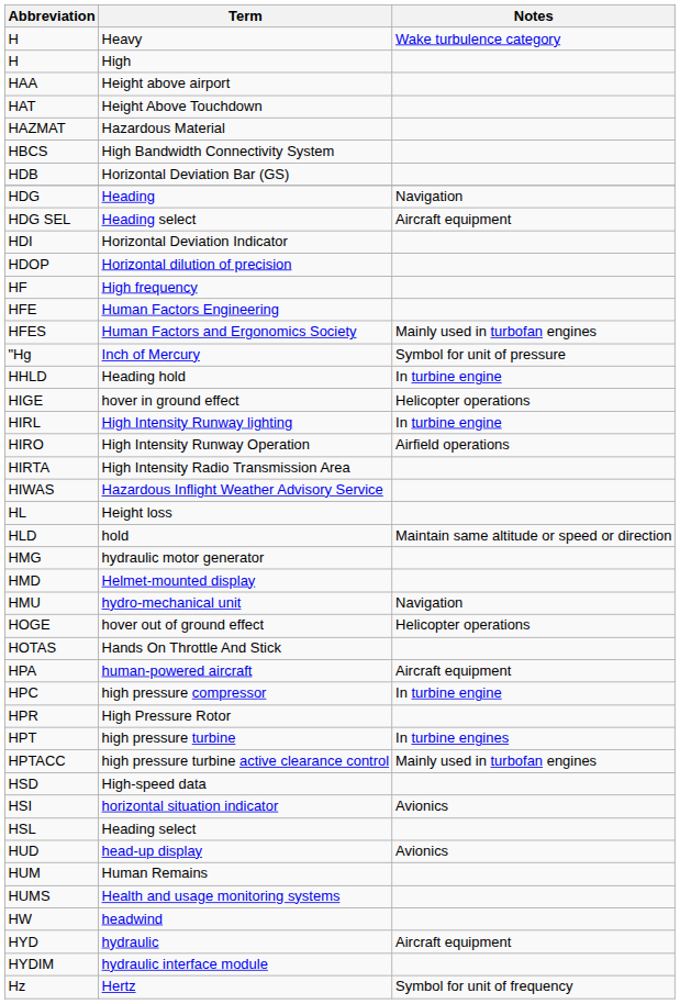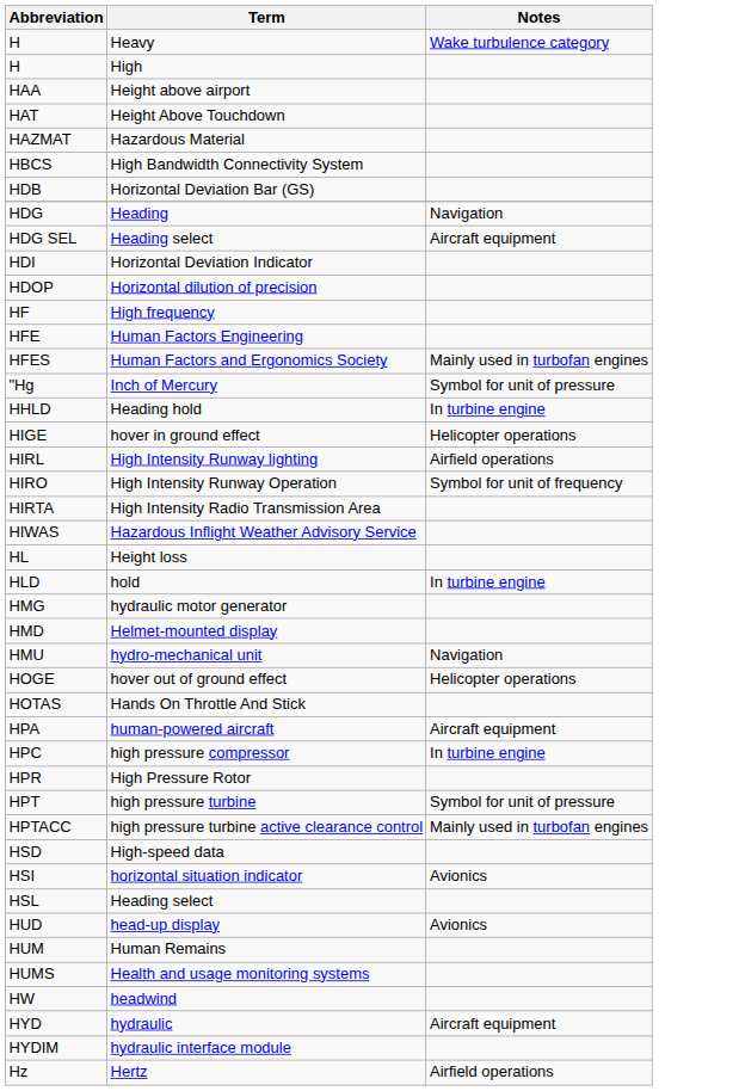 <table class="wikitable">
 <tr>
 <th>Abbreviation</th>
 <th>Term</th>
 <th>Notes</th>
 </tr>
 <tr>
 <td>H</td>
 <td>Heavy</td>
 <td><a href='#'>Wake turbulence category</a></td>
 </tr>
 <tr>
 <td>H</td>
 <td>High</td>
 <td></td>
 </tr>
 <tr>
 <td>HAA</td>
 <td>Height above airport</td>
 </tr>
 <tr>
 <td>HAT</td>
 <td>Height Above Touchdown</td>
 <td></td>
 </tr>
 <tr>
 <td>HAZMAT</td>
 <td>Hazardous Material</td>
 <td></td>
 </tr>
 <tr>
 <td>HBCS</td>
 <td>High Bandwidth Connectivity System</td>
 <td></td>
 </tr>
 <tr>
 <td>HDB</td>
 <td>Horizontal Deviation Bar (GS)</td>
 <td></td>
 </tr>
 <tr>
 </tr>
 <tr>
 <td>HDG</td>
 <td><a href='#'>Heading</a></td>
 <td>Navigation</td>
 </tr>
 <tr>
 <td>HDG SEL</td>
 <td><a href='#'>Heading</a> select</td>
 <td>Aircraft equipment</td>
 </tr>
 <tr>
 <td>HDI</td>
 <td>Horizontal Deviation Indicator</td>
 <td></td>
 </tr>
 <tr>
 <td>HDOP</td>
 <td><a href='#'>Horizontal dilution of precision</a></td>
 <td></td>
 </tr>
 <tr>
 <td>HF</td>
 <td><a href='#'>High frequency</a></td>
 <td></td>
 </tr>
 <tr>
 <td>HFE</td>
 <td><a href='#'>Human Factors Engineering</a></td>
 <td></td>
 </tr>
 <tr>
 <td>HFES</td>
 <td><a href='#'>Human Factors and Ergonomics Society</a></td>
 <td>Mainly used in <a href='#'>turbofan</a> engines</td>
 </tr>
 <tr>
 <td>"Hg</td>
 <td><a href='#'>Inch of Mercury</a></td>
 <td>Symbol for unit of pressure</td>
 </tr>
 <tr>
 <td>HHLD</td>
 <td>Heading hold</td>
 <td>In <a href='#'>turbine engine</a></td>
 </tr>
 <tr>
 <td>HIGE</td>
 <td>hover in ground effect</td>
 <td>Helicopter operations</td>
 </tr>
 <tr>
 <td>HIRL</td>
 <td><a href='#'>High Intensity Runway lighting</a></td>
-<td>In <a href='#'>turbine engine</a></td>
+<td>Airfield operations</td>
 </tr>
 <tr>
 <td>HIRO</td>
 <td>High Intensity Runway Operation</td>
-<td>Airfield operations</td>
+<td>Symbol for unit of frequency</td>
 </tr>
 <tr>
 <td>HIRTA</td>
 <td>High Intensity Radio Transmission Area</td>
 <td></td>
 </tr>
 <tr>
 <td>HIWAS</td>
 <td><a href='#'>Hazardous Inflight Weather Advisory Service</a></td>
 <td></td>
 </tr>
 <tr>
 <td>HL</td>
 <td>Height loss</td>
 <td></td>
 </tr>
 <tr>
 <td>HLD</td>
 <td>hold</td>
-<td>Maintain same altitude or speed or direction</td>
+<td>In <a href='#'>turbine engine</a></td>
 </tr>
 <tr>
 <td>HMG</td>
 <td>hydraulic motor generator</td>
 <td></td>
 </tr>
 <tr>
 <td>HMD</td>
 <td><a href='#'>Helmet-mounted display</a></td>
 <td></td>
 </tr>
 <tr>
 <td>HMU</td>
 <td><a href='#'>hydro-mechanical unit</a></td>
 <td>Navigation</td>
 </tr>
 <tr>
 <td>HOGE</td>
 <td>hover out of ground effect</td>
 <td>Helicopter operations</td>
 </tr>
 <tr>
 <td>HOTAS</td>
 <td>Hands On Throttle And Stick</td>
 <td></td>
 </tr>
 <tr>
 <td>HPA</td>
 <td><a href='#'>human-powered aircraft</a></td>
 <td>Aircraft equipment</td>
 </tr>
 <tr>
 <td>HPC</td>
 <td>high pressure <a href='#'>compressor</a></td>
 <td>In <a href='#'>turbine engine</a></td>
 </tr>
 <tr>
 <td>HPR</td>
 <td>High Pressure Rotor</td>
 <td></td>
 </tr>
 <tr>
 <td>HPT</td>
 <td>high pressure <a href='#'>turbine</a></td>
-<td>In <a href='#'>turbine engines</a></td>
+<td>Symbol for unit of pressure</td>
 </tr>
 <tr>
 <td>HPTACC</td>
 <td>high pressure turbine <a href='#'>active clearance control</a></td>
 <td>Mainly used in <a href='#'>turbofan</a> engines</td>
 </tr>
 <tr>
 <td>HSD</td>
 <td>High-speed data</td>
 <td></td>
 </tr>
 <tr>
 <td>HSI</td>
 <td><a href='#'>horizontal situation indicator</a></td>
 <td>Avionics</td>
 </tr>
 <tr>
 <td>HSL</td>
 <td>Heading select</td>
 <td></td>
 </tr>
 <tr>
 <td>HUD</td>
 <td><a href='#'>head-up display</a></td>
 <td>Avionics</td>
 </tr>
 <tr>
 <td>HUM</td>
 <td>Human Remains</td>
 <td></td>
 </tr>
 <tr>
 <td>HUMS</td>
 <td><a href='#'>Health and usage monitoring systems</a></td>
 <td></td>
 </tr>
 <tr>
 <td>HW</td>
 <td><a href='#'>headwind</a></td>
 <td></td>
 </tr>
 <tr>
 <td>HYD</td>
 <td><a href='#'>hydraulic</a></td>
 <td>Aircraft equipment</td>
 </tr>
 <tr>
 <td>HYDIM</td>
 <td><a href='#'>hydraulic interface module</a></td>
 <td></td>
 </tr>
 <tr>
 <td>Hz</td>
 <td><a href='#'>Hertz</a></td>
-<td>Symbol for unit of frequency</td>
+<td>Airfield operations</td>
 </tr>
 </table>
